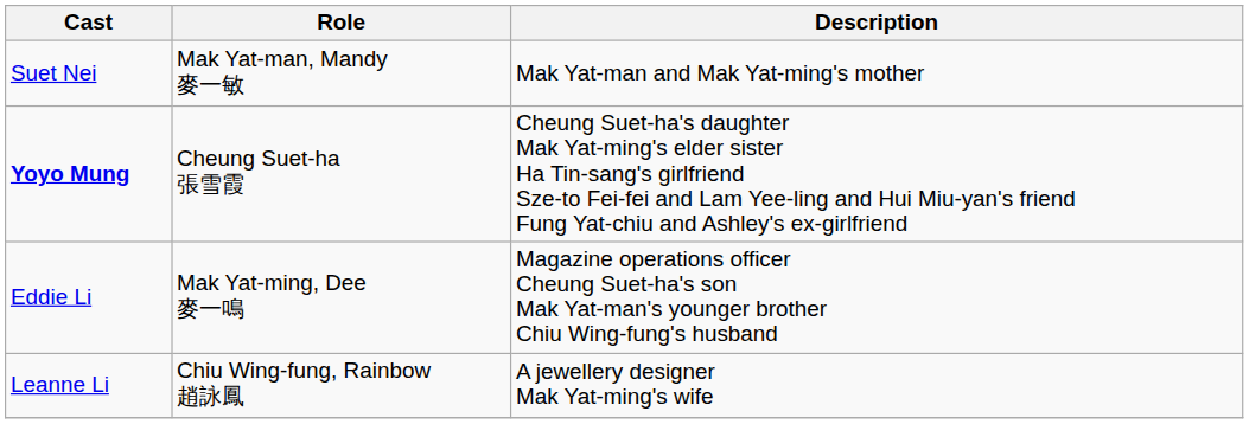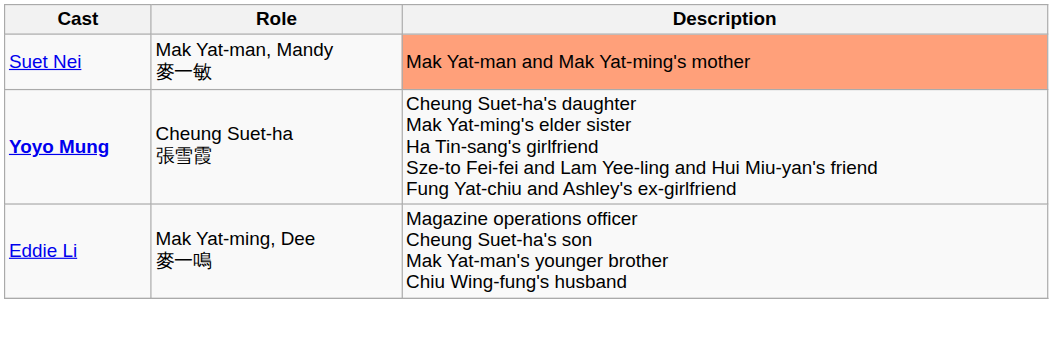 <table class="wikitable" width="70%">
 <tr>
 <th>Cast</th>
 <th>Role</th>
 <th>Description</th>
 </tr>
 <tr>
 <td><a href='#'>Suet Nei</a></td>
 <td>Mak Yat-man, Mandy<br>麥一敏</td>
-<td>Mak Yat-man and Mak Yat-ming's mother</td>
+<td style="background: lightsalmon;">Mak Yat-man and Mak Yat-ming's mother</td>
 </tr>
 <tr>
 <td><strong><a href='#'>Yoyo Mung</a></strong></td>
 <td>Cheung Suet-ha<br>張雪霞</td>
 <td>Cheung Suet-ha's daughter<br>Mak Yat-ming's elder sister<br>Ha Tin-sang's girlfriend<br>Sze-to Fei-fei and Lam Yee-ling and Hui Miu-yan's friend<br>Fung Yat-chiu and Ashley's ex-girlfriend</td>
 </tr>
 <tr>
 <td><a href='#'>Eddie Li</a></td>
 <td>Mak Yat-ming, Dee<br>麥一鳴</td>
 <td>Magazine operations officer<br>Cheung Suet-ha's son<br>Mak Yat-man's younger brother<br>Chiu Wing-fung's husband</td>
 </tr>
 <tr>
-<td><a href='#'>Leanne Li</a></td>
-<td>Chiu Wing-fung, Rainbow<br>趙詠鳳</td>
-<td>A jewellery designer<br>Mak Yat-ming's wife</td>
-</tr>
-<tr>
 </tr>
 </table>
